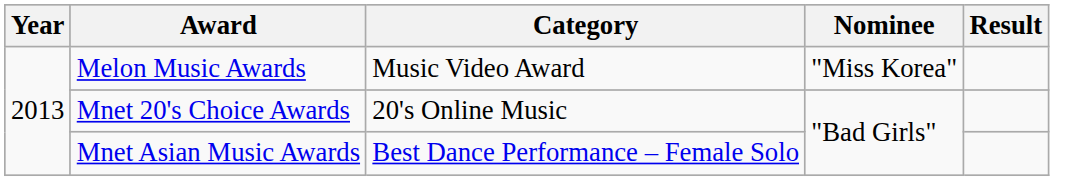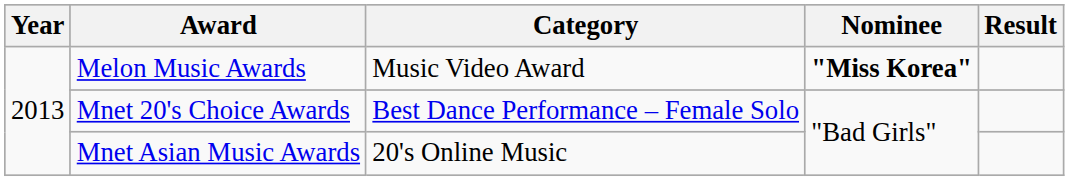 <table class="wikitable">
 <tr>
 <th>Year</th>
 <th>Award</th>
 <th>Category</th>
 <th>Nominee</th>
 <th>Result</th>
 </tr>
 <tr>
 <td rowspan="3">2013</td>
 <td><a href='#'>Melon Music Awards</a></td>
 <td>Music Video Award</td>
-<td>"Miss Korea"</td>
+<td><strong>"Miss Korea"</strong></td>
 <td></td>
 </tr>
 <tr>
 <td><a href='#'>Mnet 20's Choice Awards</a></td>
-<td>20's Online Music</td>
+<td><a href='#'>Best Dance Performance – Female Solo</a></td>
 <td rowspan="2">"Bad Girls"</td>
 <td></td>
 </tr>
 <tr>
 <td><a href='#'>Mnet Asian Music Awards</a></td>
-<td><a href='#'>Best Dance Performance – Female Solo</a></td>
+<td>20's Online Music</td>
 <td></td>
 </tr>
 </table>
